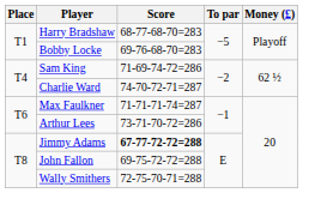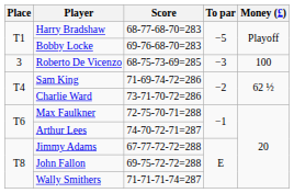 <table class="wikitable">
 <tr>
 <th>Place</th>
 <th>Player</th>
 <th>Score</th>
 <th>To par</th>
 <th>Money (<a href='#'>£</a>)</th>
 </tr>
 <tr>
 <td align=center rowspan=2>T1</td>
 <td> <a href='#'>Harry Bradshaw</a></td>
 <td>68-77-68-70=283</td>
 <td rowspan=2 align="center">−5</td>
 <td rowspan=2 align="center">Playoff</td>
 </tr>
 <tr>
 <td> <a href='#'>Bobby Locke</a></td>
 <td>69-76-68-70=283</td>
 </tr>
 <tr>
+<td align="center">3</td>
+<td> <a href='#'>Roberto De Vicenzo</a></td>
+<td>68-75-73-69=285</td>
+<td align="center">−3</td>
+<td align="center">100</td>
+</tr>
+<tr>
 <td rowspan=2 align="center">T4</td>
 <td> <a href='#'>Sam King</a></td>
 <td>71-69-74-72=286</td>
 <td rowspan=2 align="center">−2</td>
 <td rowspan=2 align="center">62 ½  </td>
 </tr>
 <tr>
 <td> <a href='#'>Charlie Ward</a></td>
-<td>74-70-72-71=287</td>
+<td>73-71-70-72=286</td>
 </tr>
 <tr>
 <td rowspan=2 align="center">T6</td>
 <td> <a href='#'>Max Faulkner</a></td>
-<td>71-71-71-74=287</td>
+<td>72-75-70-71=288</td>
 <td rowspan=2 align="center">−1</td>
 <td rowspan=5 align="center">20</td>
 </tr>
 <tr>
 <td> <a href='#'>Arthur Lees</a></td>
-<td>73-71-70-72=286</td>
+<td>74-70-72-71=287</td>
 </tr>
 <tr>
 <td rowspan=3 align="center">T8</td>
 <td> <a href='#'>Jimmy Adams</a></td>
-<td><strong>67-77-72-72=288</strong></td>
+<td>67-77-72-72=288</td>
 <td rowspan=3 align="center">E</td>
 </tr>
 <tr>
 <td> <a href='#'>John Fallon</a></td>
 <td>69-75-72-72=288</td>
 </tr>
 <tr>
 <td> <a href='#'>Wally Smithers</a></td>
-<td>72-75-70-71=288</td>
+<td>71-71-71-74=287</td>
 </tr>
 </table>
